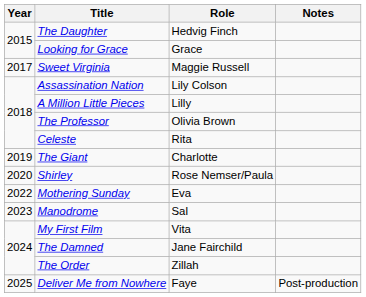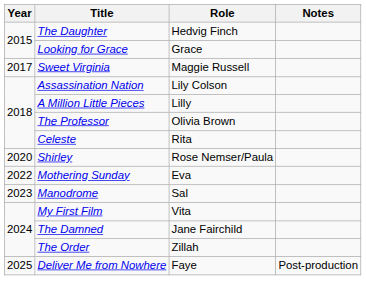 <table class="wikitable sortable">
 <tr>
 <th>Year</th>
 <th>Title</th>
 <th>Role</th>
 <th class="unsortable">Notes</th>
 </tr>
 <tr>
 <td rowspan="2">2015</td>
 <td><em><a href='#'>The Daughter</a></em></td>
 <td>Hedvig Finch</td>
 <td></td>
 </tr>
 <tr>
 <td><em><a href='#'>Looking for Grace</a></em></td>
 <td>Grace</td>
 <td></td>
 </tr>
 <tr>
 <td>2017</td>
 <td><em><a href='#'>Sweet Virginia</a></em></td>
 <td>Maggie Russell</td>
 <td></td>
 </tr>
 <tr>
 <td rowspan="4">2018</td>
 <td><em><a href='#'>Assassination Nation</a></em></td>
 <td>Lily Colson</td>
 <td></td>
 </tr>
 <tr>
 <td><em><a href='#'>A Million Little Pieces</a></em></td>
 <td>Lilly</td>
 <td></td>
 </tr>
 <tr>
 <td><em><a href='#'>The Professor</a></em></td>
 <td>Olivia Brown</td>
 <td></td>
 </tr>
 <tr>
 <td><em><a href='#'>Celeste</a></em></td>
 <td>Rita</td>
 <td></td>
 </tr>
 <tr>
-<td>2019</td>
-<td><em><a href='#'>The Giant</a></em></td>
-<td>Charlotte</td>
-<td></td>
-</tr>
-<tr>
 <td>2020</td>
 <td><em><a href='#'>Shirley</a></em></td>
 <td>Rose Nemser/Paula</td>
 <td></td>
 </tr>
 <tr>
 <td>2022</td>
 <td><em><a href='#'>Mothering Sunday</a></em></td>
 <td>Eva</td>
 <td></td>
 </tr>
 <tr>
 <td>2023</td>
 <td><em><a href='#'>Manodrome</a></em></td>
 <td>Sal</td>
 <td></td>
 </tr>
 <tr>
 <td rowspan="3">2024</td>
 <td><em><a href='#'>My First Film</a></em></td>
 <td>Vita</td>
 <td></td>
 </tr>
 <tr>
 <td><em><a href='#'>The Damned</a></em></td>
 <td>Jane Fairchild</td>
 <td></td>
 </tr>
 <tr>
 <td><em><a href='#'>The Order</a></em></td>
 <td>Zillah</td>
 <td></td>
 </tr>
 <tr>
 <td>2025</td>
 <td><em><a href='#'>Deliver Me from Nowhere</a></em></td>
 <td>Faye</td>
 <td>Post-production</td>
 </tr>
 </table>
